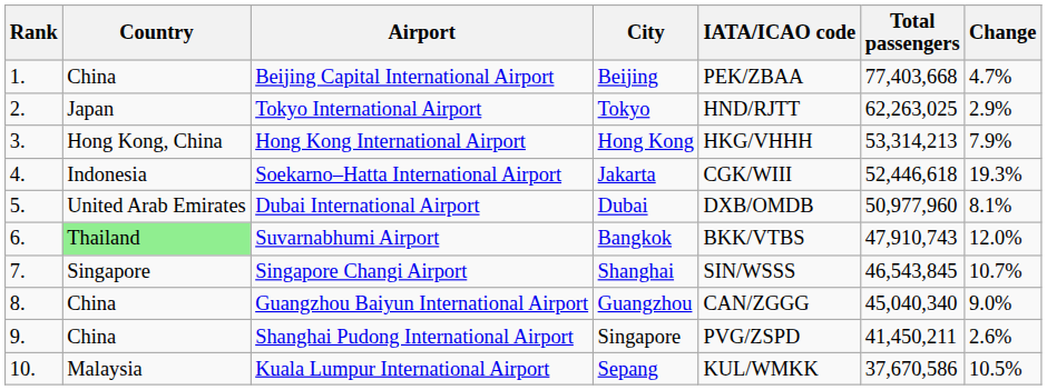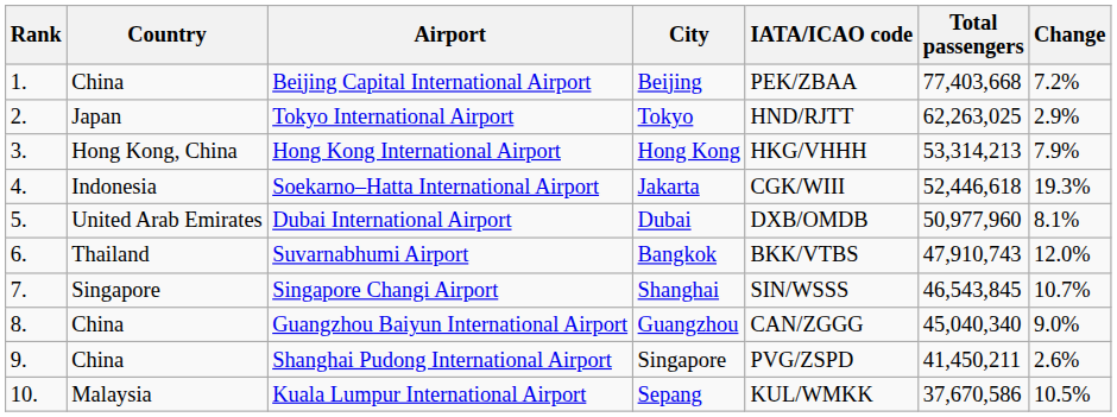 <table class="wikitable sortable">
 <tr>
 <th>Rank</th>
 <th>Country</th>
 <th>Airport</th>
 <th>City</th>
 <th>IATA/ICAO code</th>
 <th>Total<br>passengers<br></th>
 <th>Change <br></th>
 </tr>
 <tr>
 <td>1.</td>
 <td>China</td>
 <td><a href='#'>Beijing Capital International Airport</a></td>
 <td><a href='#'>Beijing</a></td>
 <td>PEK/ZBAA</td>
 <td>77,403,668</td>
-<td>4.7%</td>
+<td>7.2%</td>
 </tr>
 <tr>
 <td>2.</td>
 <td>Japan</td>
 <td><a href='#'>Tokyo International Airport</a></td>
 <td><a href='#'>Tokyo</a></td>
 <td>HND/RJTT</td>
 <td>62,263,025</td>
 <td>2.9%</td>
 </tr>
 <tr>
 <td>3.</td>
 <td>Hong Kong, China</td>
 <td><a href='#'>Hong Kong International Airport</a></td>
 <td><a href='#'>Hong Kong</a></td>
 <td>HKG/VHHH</td>
 <td>53,314,213</td>
 <td>7.9%</td>
 </tr>
 <tr>
 <td>4.</td>
 <td>Indonesia</td>
 <td><a href='#'>Soekarno–Hatta International Airport</a></td>
 <td><a href='#'>Jakarta</a></td>
 <td>CGK/WIII</td>
 <td>52,446,618</td>
 <td>19.3%</td>
 </tr>
 <tr>
 <td>5.</td>
 <td>United Arab Emirates</td>
 <td><a href='#'>Dubai International Airport</a></td>
 <td><a href='#'>Dubai</a></td>
 <td>DXB/OMDB</td>
 <td>50,977,960</td>
 <td>8.1%</td>
 </tr>
 <tr>
 <td>6.</td>
-<td style="background: lightgreen;">Thailand</td>
+<td>Thailand</td>
 <td><a href='#'>Suvarnabhumi Airport</a></td>
 <td><a href='#'>Bangkok</a></td>
 <td>BKK/VTBS</td>
 <td>47,910,743</td>
 <td>12.0%</td>
 </tr>
 <tr>
 <td>7.</td>
 <td>Singapore</td>
 <td><a href='#'>Singapore Changi Airport</a></td>
 <td><a href='#'>Shanghai</a></td>
 <td>SIN/WSSS</td>
 <td>46,543,845</td>
 <td>10.7%</td>
 </tr>
 <tr>
 <td>8.</td>
 <td>China</td>
 <td><a href='#'>Guangzhou Baiyun International Airport</a></td>
 <td><a href='#'>Guangzhou</a></td>
 <td>CAN/ZGGG</td>
 <td>45,040,340</td>
 <td>9.0%</td>
 </tr>
 <tr>
 <td>9.</td>
 <td>China</td>
 <td><a href='#'>Shanghai Pudong International Airport</a></td>
 <td>Singapore</td>
 <td>PVG/ZSPD</td>
 <td>41,450,211</td>
 <td>2.6%</td>
 </tr>
 <tr>
 <td>10.</td>
 <td>Malaysia</td>
 <td><a href='#'>Kuala Lumpur International Airport</a></td>
 <td><a href='#'>Sepang</a></td>
 <td>KUL/WMKK</td>
 <td>37,670,586</td>
 <td>10.5%</td>
 </tr>
 </table>
